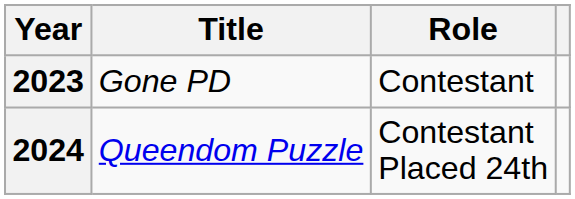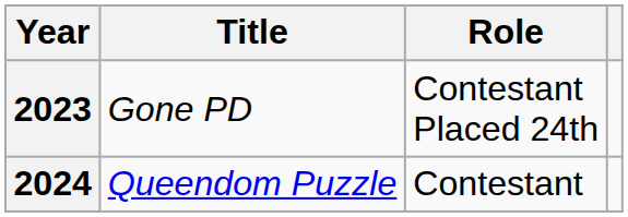 <table class="wikitable sortable plainrowheaders">
 <tr>
 <th scope="col">Year</th>
 <th scope="col">Title</th>
 <th scope="col">Role</th>
 <th scope="col" class="unsortable"></th>
 </tr>
 <tr>
 <th scope="row" rowspan=1>2023</th>
 <td><em>Gone PD</em></td>
-<td>Contestant</td>
+<td>Contestant<br>Placed 24th</td>
 <td></td>
 </tr>
 <tr>
 <th scope="row" rowspan=1>2024</th>
 <td><em><a href='#'>Queendom Puzzle</a></em></td>
-<td>Contestant<br>Placed 24th</td>
+<td>Contestant</td>
 <td></td>
 </tr>
 </table>
